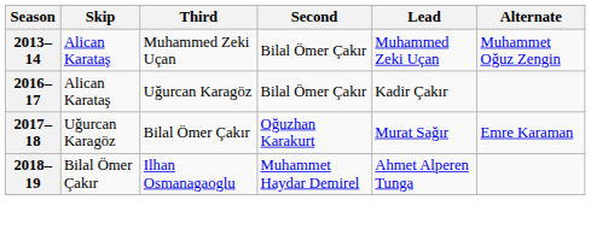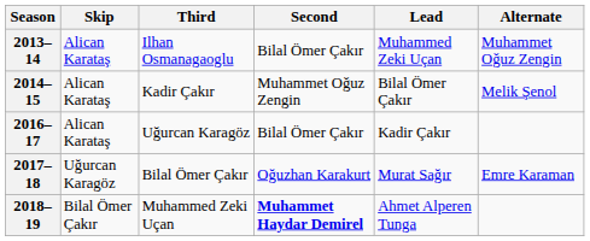 <table class="wikitable">
 <tr>
 <th scope="col">Season</th>
 <th scope="col">Skip</th>
 <th scope="col">Third</th>
 <th scope="col">Second</th>
 <th scope="col">Lead</th>
 <th scope="col">Alternate</th>
 </tr>
 <tr>
 <th scope="row">2013–14</th>
 <td><a href='#'>Alican Karataş</a></td>
-<td>Muhammed Zeki Uçan</td>
+<td><a href='#'>Ilhan Osmanagaoglu</a></td>
 <td>Bilal Ömer Çakır</td>
 <td><a href='#'>Muhammed Zeki Uçan</a></td>
 <td><a href='#'>Muhammet Oǧuz Zengin</a></td>
+</tr>
+<tr>
+<th scope="row">2014–15</th>
+<td>Alican Karataş</td>
+<td>Kadir Çakır</td>
+<td>Muhammet Oǧuz Zengin</td>
+<td>Bilal Ömer Çakır</td>
+<td><a href='#'>Melik Şenol</a></td>
 </tr>
 <tr>
 <th scope="row">2016–17</th>
 <td>Alican Karataş</td>
 <td>Uğurcan Karagöz</td>
 <td>Bilal Ömer Çakır</td>
 <td>Kadir Çakır</td>
 <td></td>
 </tr>
 <tr>
 <th scope="row">2017–18</th>
 <td>Uğurcan Karagöz</td>
 <td>Bilal Ömer Çakır</td>
 <td><a href='#'>Oğuzhan Karakurt</a></td>
 <td><a href='#'>Murat Sağır</a></td>
 <td><a href='#'>Emre Karaman</a></td>
 </tr>
 <tr>
 <th scope="row">2018–19</th>
 <td>Bilal Ömer Çakır</td>
-<td><a href='#'>Ilhan Osmanagaoglu</a></td>
-<td><a href='#'>Muhammet Haydar Demirel</a></td>
+<td>Muhammed Zeki Uçan</td>
+<td><strong><a href='#'>Muhammet Haydar Demirel</a></strong></td>
 <td><a href='#'>Ahmet Alperen Tunga</a></td>
 </tr>
 </table>
